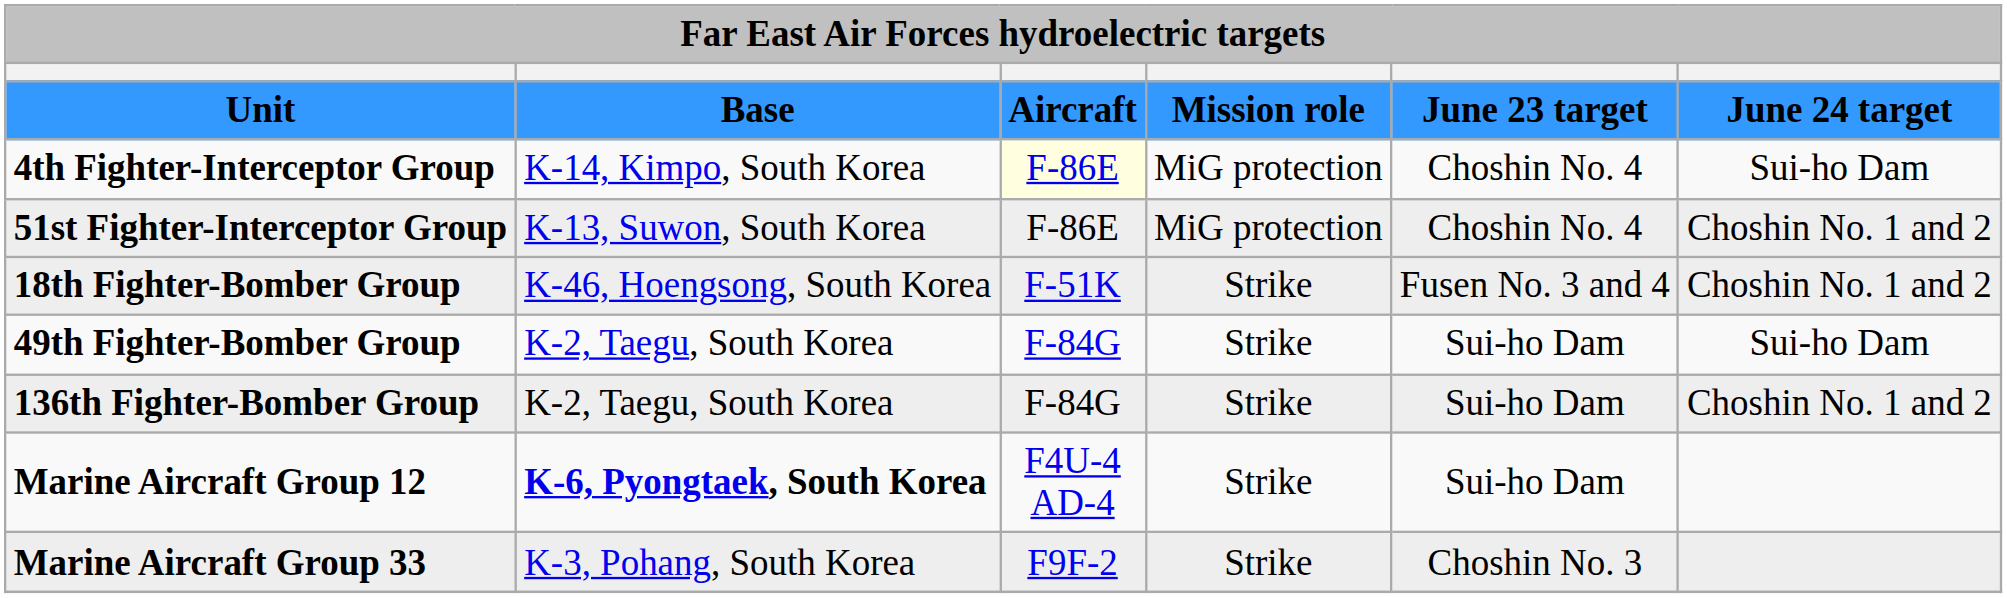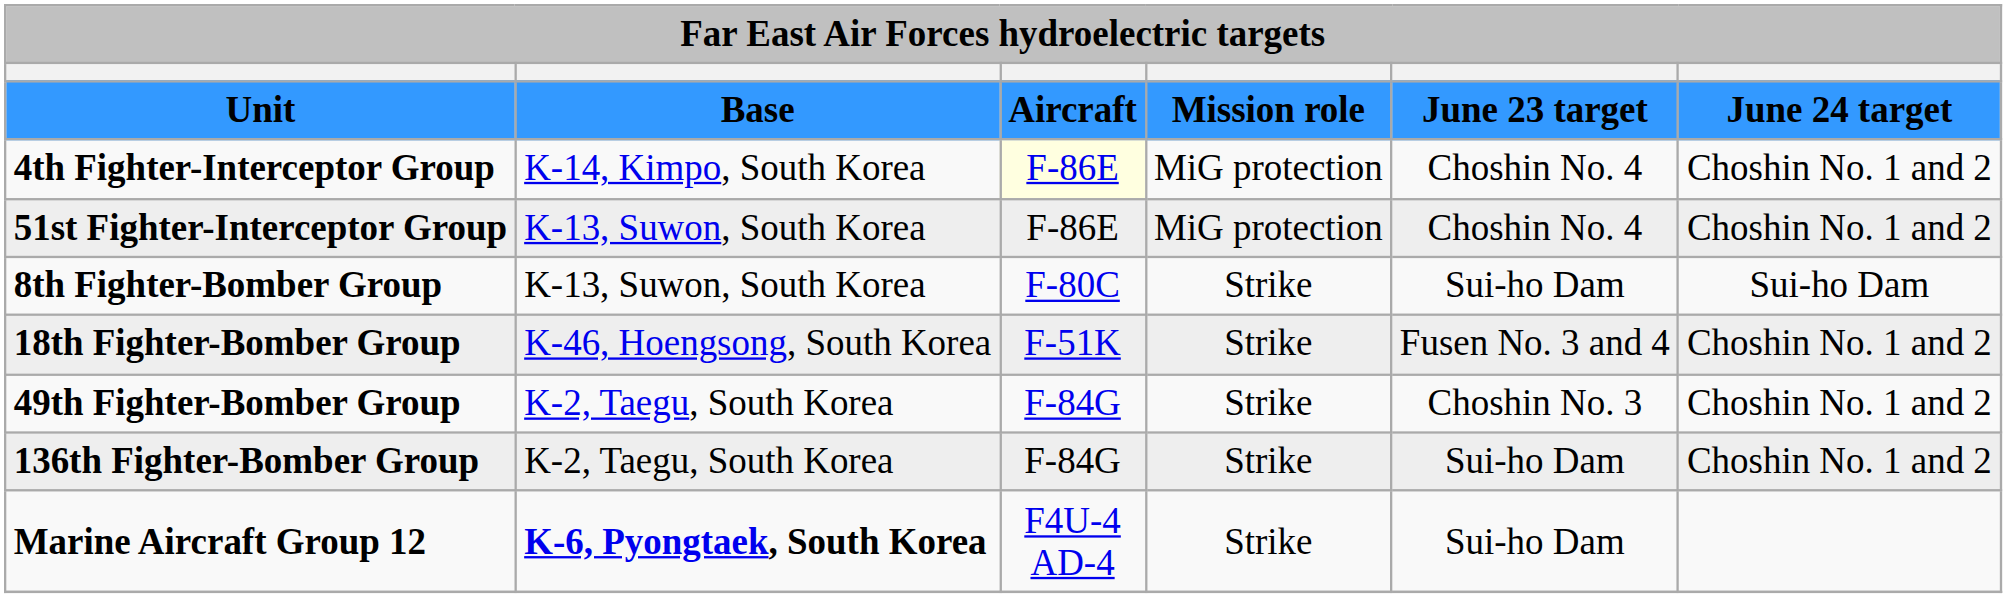 <table class="wikitable">
 <tr>
 <td colspan="6" bgcolor=silver align=center><strong>Far East Air Forces hydroelectric targets</strong></td>
 </tr>
 <tr>
 <th></th>
 <th></th>
 <th></th>
 <th></th>
 <th></th>
 <th></th>
 </tr>
 <tr style="background: #3399ff;">
 <td align=center><span><strong>Unit</strong></span></td>
 <td align=center><span><strong>Base</strong></span></td>
 <td align=center><span><strong>Aircraft</strong></span></td>
 <td align=center><span><strong>Mission role</strong></span></td>
 <td align=center><span><strong>June 23 target</strong></span></td>
 <td align=center><span><strong>June 24 target</strong></span></td>
 </tr>
 <tr>
 <td><strong>4th Fighter-Interceptor Group</strong></td>
 <td><a href='#'>K-14, Kimpo</a>, South Korea</td>
 <td align=center style="background: lightyellow;"><a href='#'>F-86E</a></td>
 <td>MiG protection</td>
 <td align=center>Choshin No. 4</td>
-<td align=center>Sui-ho Dam</td>
+<td align=center>Choshin No. 1 and 2</td>
 </tr>
 <tr style="background: #eeeeee;">
 <td><strong>51st Fighter-Interceptor Group</strong></td>
 <td><a href='#'>K-13, Suwon</a>, South Korea</td>
 <td align=center>F-86E</td>
 <td>MiG protection</td>
 <td align=center>Choshin No. 4</td>
 <td align=center>Choshin No. 1 and 2</td>
+</tr>
+<tr>
+<td><strong>8th Fighter-Bomber Group</strong></td>
+<td>K-13, Suwon, South Korea</td>
+<td align=center><a href='#'>F-80C</a></td>
+<td align=center>Strike</td>
+<td align=center>Sui-ho Dam</td>
+<td align=center>Sui-ho Dam</td>
 </tr>
 <tr style="background: #eeeeee;">
 <td><strong>18th Fighter-Bomber Group</strong></td>
 <td><a href='#'>K-46, Hoengsong</a>, South Korea</td>
 <td align=center><a href='#'>F-51K</a></td>
 <td align=center>Strike</td>
 <td align=center>Fusen No. 3 and 4</td>
 <td align=center>Choshin No. 1 and 2</td>
 </tr>
 <tr>
 <td><strong>49th Fighter-Bomber Group</strong></td>
 <td><a href='#'>K-2, Taegu</a>, South Korea</td>
 <td align=center><a href='#'>F-84G</a></td>
 <td align=center>Strike</td>
-<td align=center>Sui-ho Dam</td>
-<td align=center>Sui-ho Dam</td>
+<td align=center>Choshin No. 3</td>
+<td align=center>Choshin No. 1 and 2</td>
 </tr>
 <tr style="background: #eeeeee;">
 <td><strong>136th Fighter-Bomber Group</strong></td>
 <td>K-2, Taegu, South Korea</td>
 <td align=center>F-84G</td>
 <td align=center>Strike</td>
 <td align=center>Sui-ho Dam</td>
 <td align=center>Choshin No. 1 and 2</td>
 </tr>
 <tr>
 <td><strong>Marine Aircraft Group 12</strong></td>
 <td><strong><a href='#'>K-6, Pyongtaek</a>, South Korea</strong></td>
 <td align=center><a href='#'>F4U-4</a><br><a href='#'>AD-4</a></td>
 <td align=center>Strike</td>
 <td align=center>Sui-ho Dam</td>
 <td align=center></td>
 </tr>
-<tr style="background: #eeeeee;">
-<td><strong>Marine Aircraft Group 33</strong></td>
-<td><a href='#'>K-3, Pohang</a>, South Korea</td>
-<td align=center><a href='#'>F9F-2</a></td>
-<td align=center>Strike</td>
-<td align=center>Choshin No. 3</td>
-<td align=center></td>
-</tr>
 <tr>
 </tr>
 </table>
